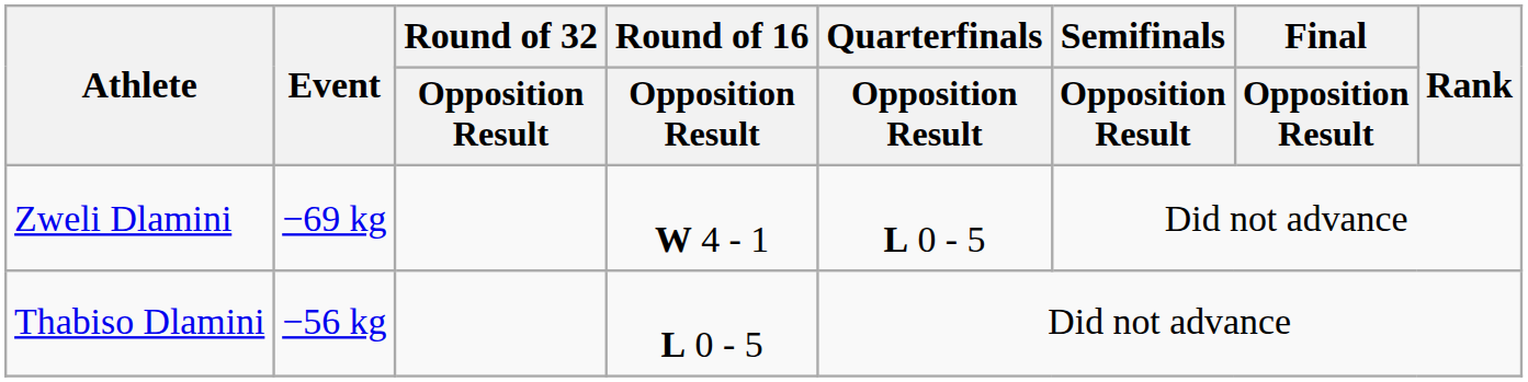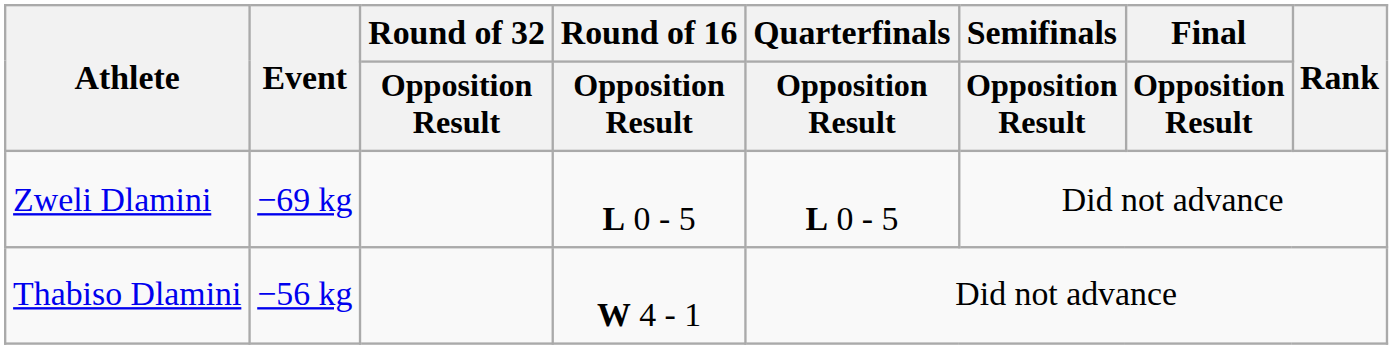 <table class="wikitable" style="font-size:90%;">
 <tr>
 <th rowspan=2>Athlete</th>
 <th rowspan=2>Event</th>
 <th>Round of 32</th>
 <th>Round of 16</th>
 <th>Quarterfinals</th>
 <th>Semifinals</th>
 <th>Final</th>
 <th rowspan=2>Rank</th>
 </tr>
 <tr style="font-size:95%">
 <th>Opposition<br>Result</th>
 <th>Opposition<br>Result</th>
 <th>Opposition<br>Result</th>
 <th>Opposition<br>Result</th>
 <th>Opposition<br>Result</th>
 </tr>
 <tr align=center>
 <td align=left><a href='#'>Zweli Dlamini</a></td>
 <td align=left><a href='#'>−69 kg</a></td>
 <td></td>
-<td><br><strong>W</strong> 4 - 1</td>
+<td><br><strong>L</strong> 0 - 5</td>
 <td><br><strong>L</strong> 0 - 5</td>
 <td colspan=3>Did not advance</td>
 </tr>
 <tr align=center>
 <td align=left><a href='#'>Thabiso Dlamini</a></td>
 <td align=left><a href='#'>−56 kg</a></td>
 <td></td>
-<td><br><strong>L</strong> 0 - 5</td>
+<td><br><strong>W</strong> 4 - 1</td>
 <td colspan=4>Did not advance</td>
 </tr>
 </table>
